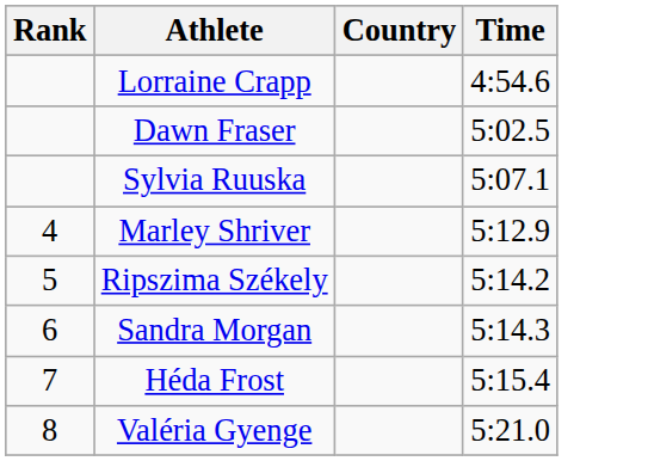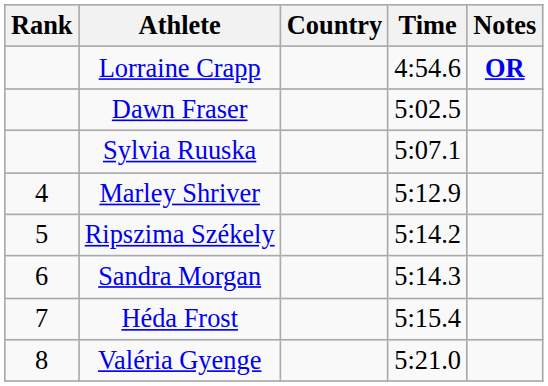 <table class="wikitable sortable" style="text-align:center">
 <tr>
 <th>Rank</th>
 <th>Athlete</th>
 <th>Country</th>
 <th>Time</th>
+<th>Notes</th>
 </tr>
 <tr>
 <td></td>
 <td><a href='#'>Lorraine Crapp</a></td>
 <td align=left></td>
 <td>4:54.6</td>
+<td><strong><a href='#'>OR</a></strong></td>
 </tr>
 <tr>
 <td></td>
 <td><a href='#'>Dawn Fraser</a></td>
 <td align=left></td>
 <td>5:02.5</td>
+<td><strong> </strong></td>
 </tr>
 <tr>
 <td></td>
 <td><a href='#'>Sylvia Ruuska</a></td>
 <td align=left></td>
 <td>5:07.1</td>
+<td><strong> </strong></td>
 </tr>
 <tr>
 <td>4</td>
 <td><a href='#'>Marley Shriver</a></td>
 <td align=left></td>
 <td>5:12.9</td>
+<td><strong> </strong></td>
 </tr>
 <tr>
 <td>5</td>
 <td><a href='#'>Ripszima Székely</a></td>
 <td align=left></td>
 <td>5:14.2</td>
+<td><strong> </strong></td>
 </tr>
 <tr>
 <td>6</td>
 <td><a href='#'>Sandra Morgan</a></td>
 <td align=left></td>
 <td>5:14.3</td>
+<td><strong> </strong></td>
 </tr>
 <tr>
 <td>7</td>
 <td><a href='#'>Héda Frost</a></td>
 <td align=left></td>
 <td>5:15.4</td>
+<td><strong> </strong></td>
 </tr>
 <tr>
 <td>8</td>
 <td><a href='#'>Valéria Gyenge</a></td>
 <td align=left></td>
 <td>5:21.0</td>
+<td><strong> </strong></td>
 </tr>
 </table>
